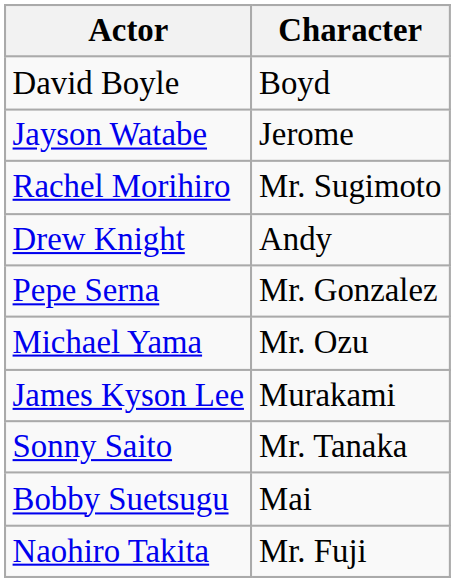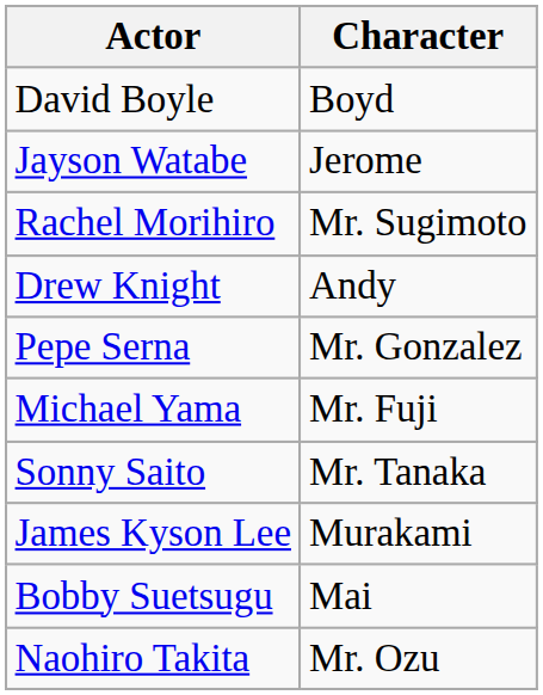 <table class="wikitable">
 <tr>
 <th>Actor</th>
 <th>Character</th>
 </tr>
 <tr>
 <td>David Boyle</td>
 <td>Boyd</td>
 </tr>
 <tr>
 <td><a href='#'>Jayson Watabe</a></td>
 <td>Jerome</td>
 </tr>
 <tr>
 <td><a href='#'>Rachel Morihiro</a></td>
 <td>Mr. Sugimoto</td>
 </tr>
 <tr>
 <td><a href='#'>Drew Knight</a></td>
 <td>Andy</td>
 </tr>
 <tr>
 <td><a href='#'>Pepe Serna</a></td>
 <td>Mr. Gonzalez</td>
 </tr>
 <tr>
 <td><a href='#'>Michael Yama</a></td>
-<td>Mr. Ozu</td>
+<td>Mr. Fuji</td>
+</tr>
+<tr>
+<td><a href='#'>Sonny Saito</a></td>
+<td>Mr. Tanaka</td>
 </tr>
 <tr>
 <td><a href='#'>James Kyson Lee</a></td>
 <td>Murakami</td>
-</tr>
-<tr>
-<td><a href='#'>Sonny Saito</a></td>
-<td>Mr. Tanaka</td>
 </tr>
 <tr>
 <td><a href='#'>Bobby Suetsugu</a></td>
 <td>Mai</td>
 </tr>
 <tr>
 <td><a href='#'>Naohiro Takita</a></td>
-<td>Mr. Fuji</td>
+<td>Mr. Ozu</td>
 </tr>
 </table>
